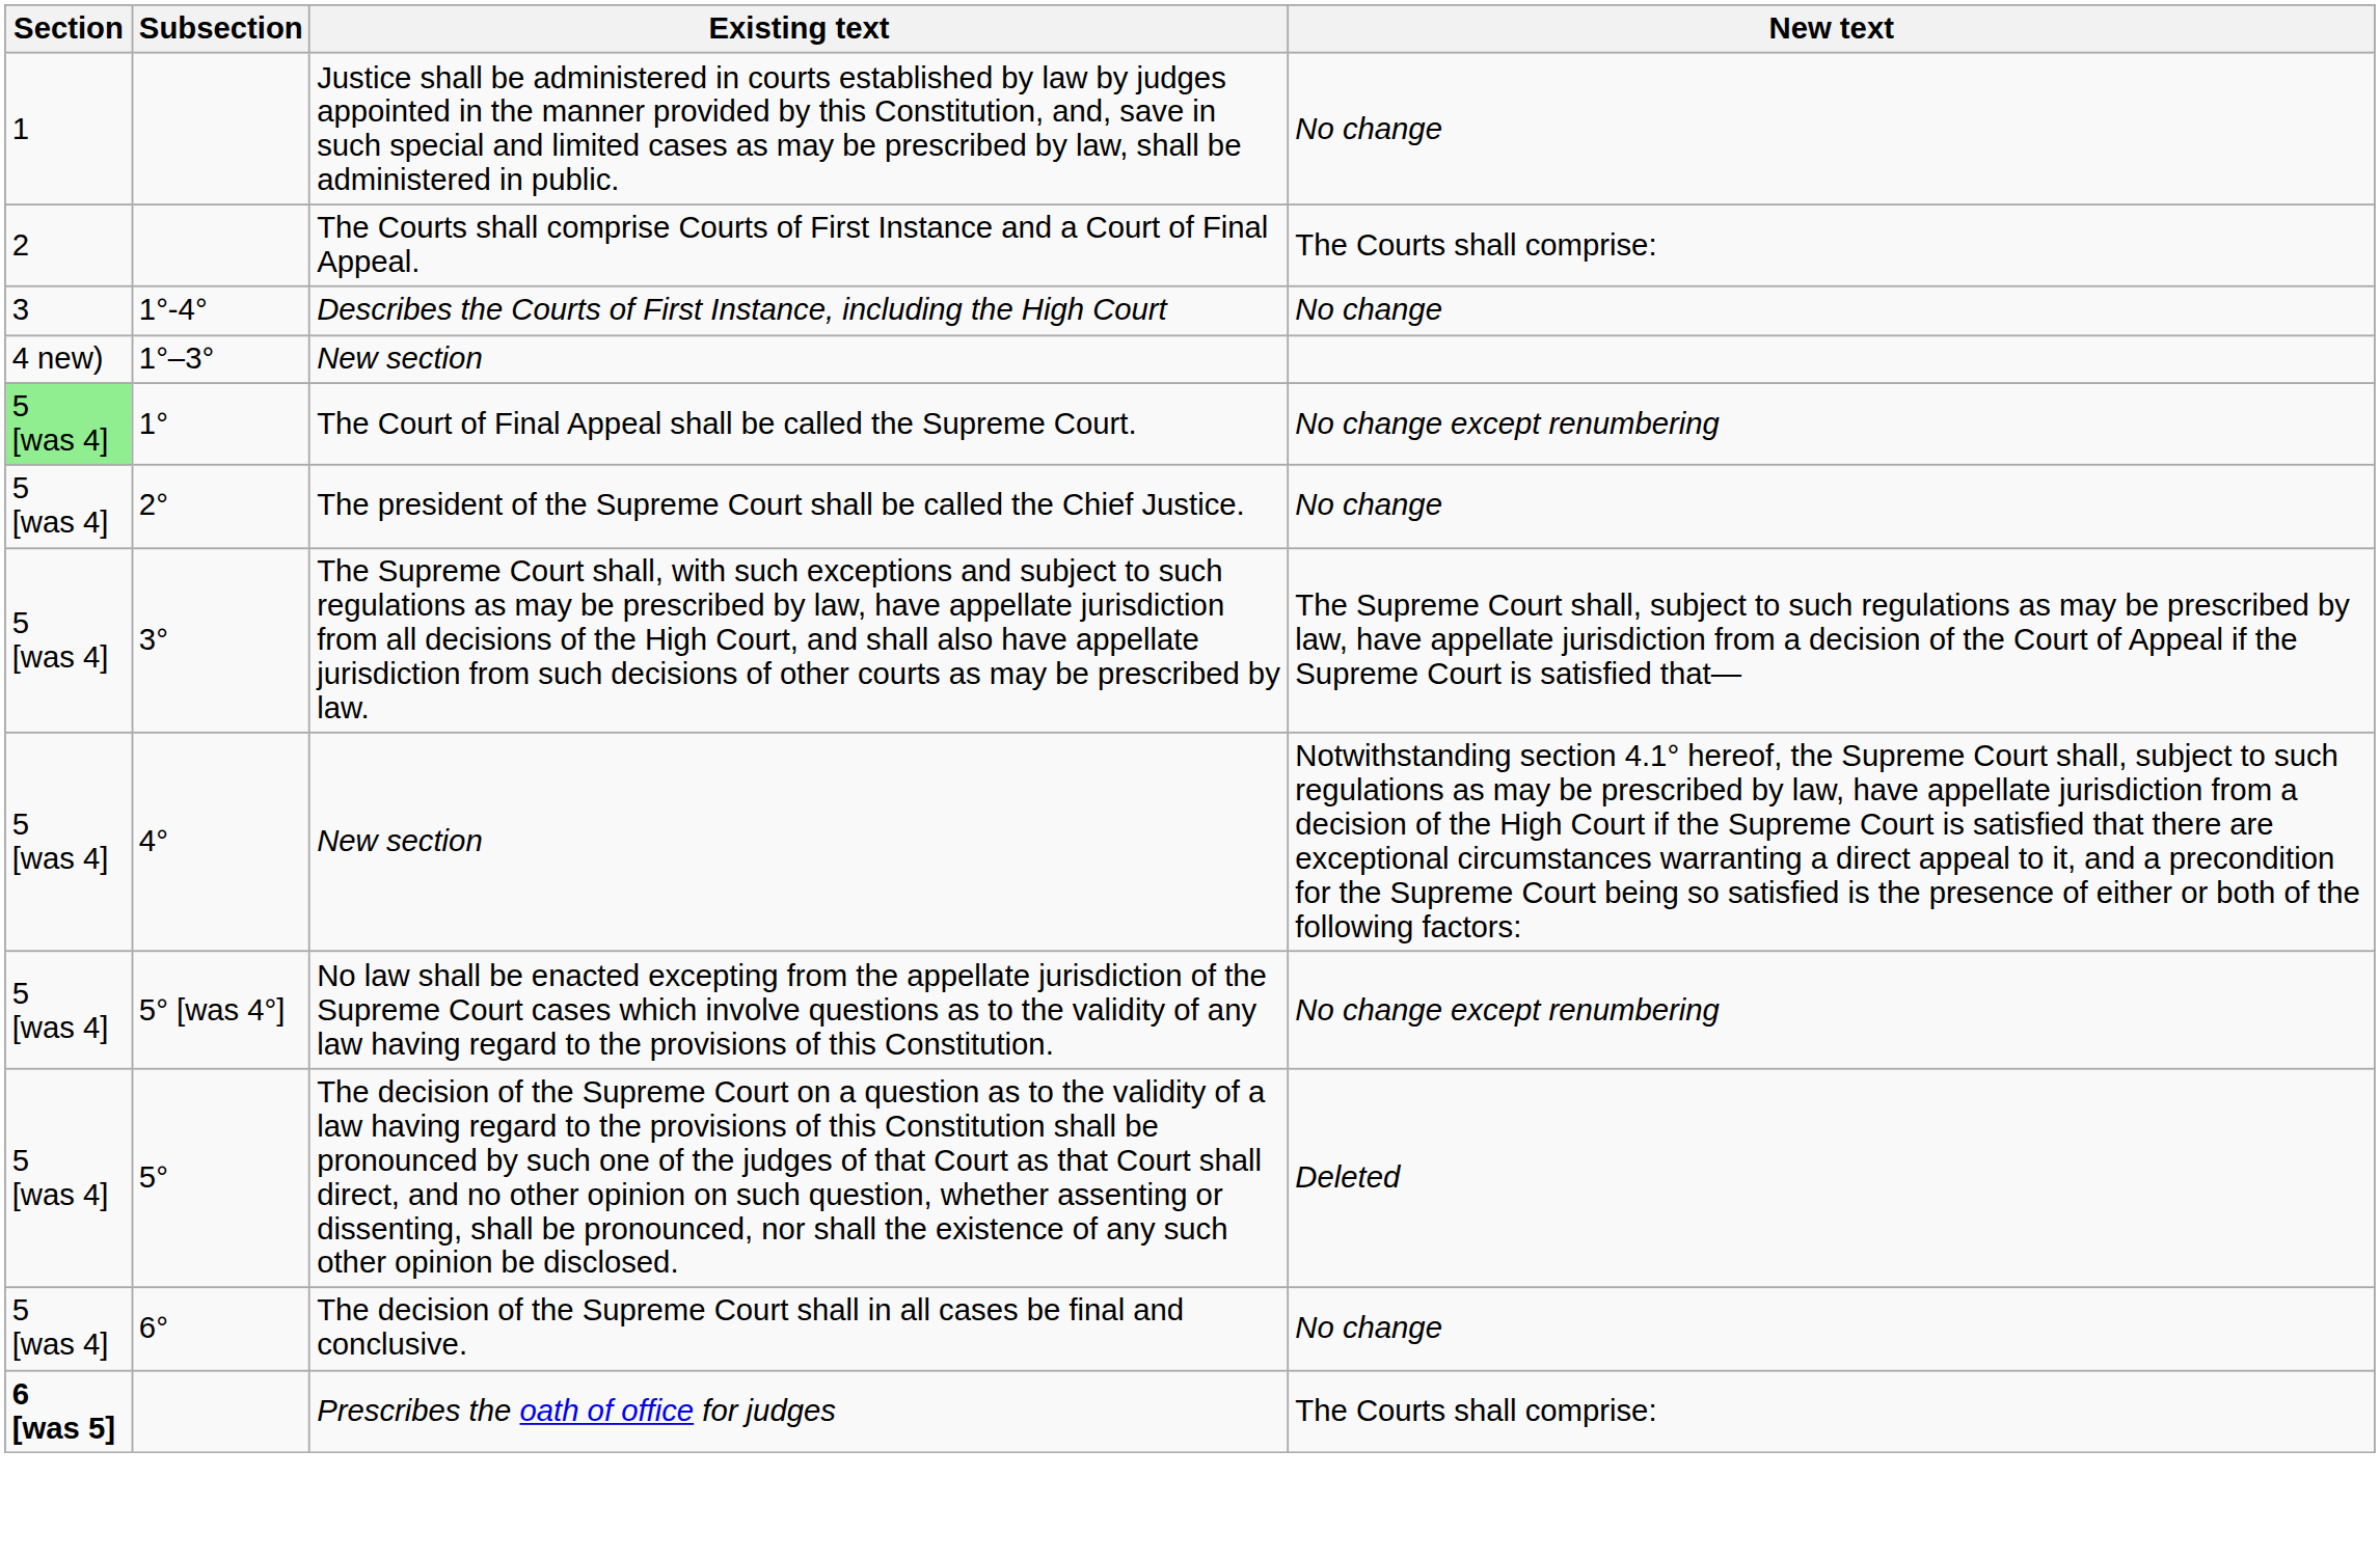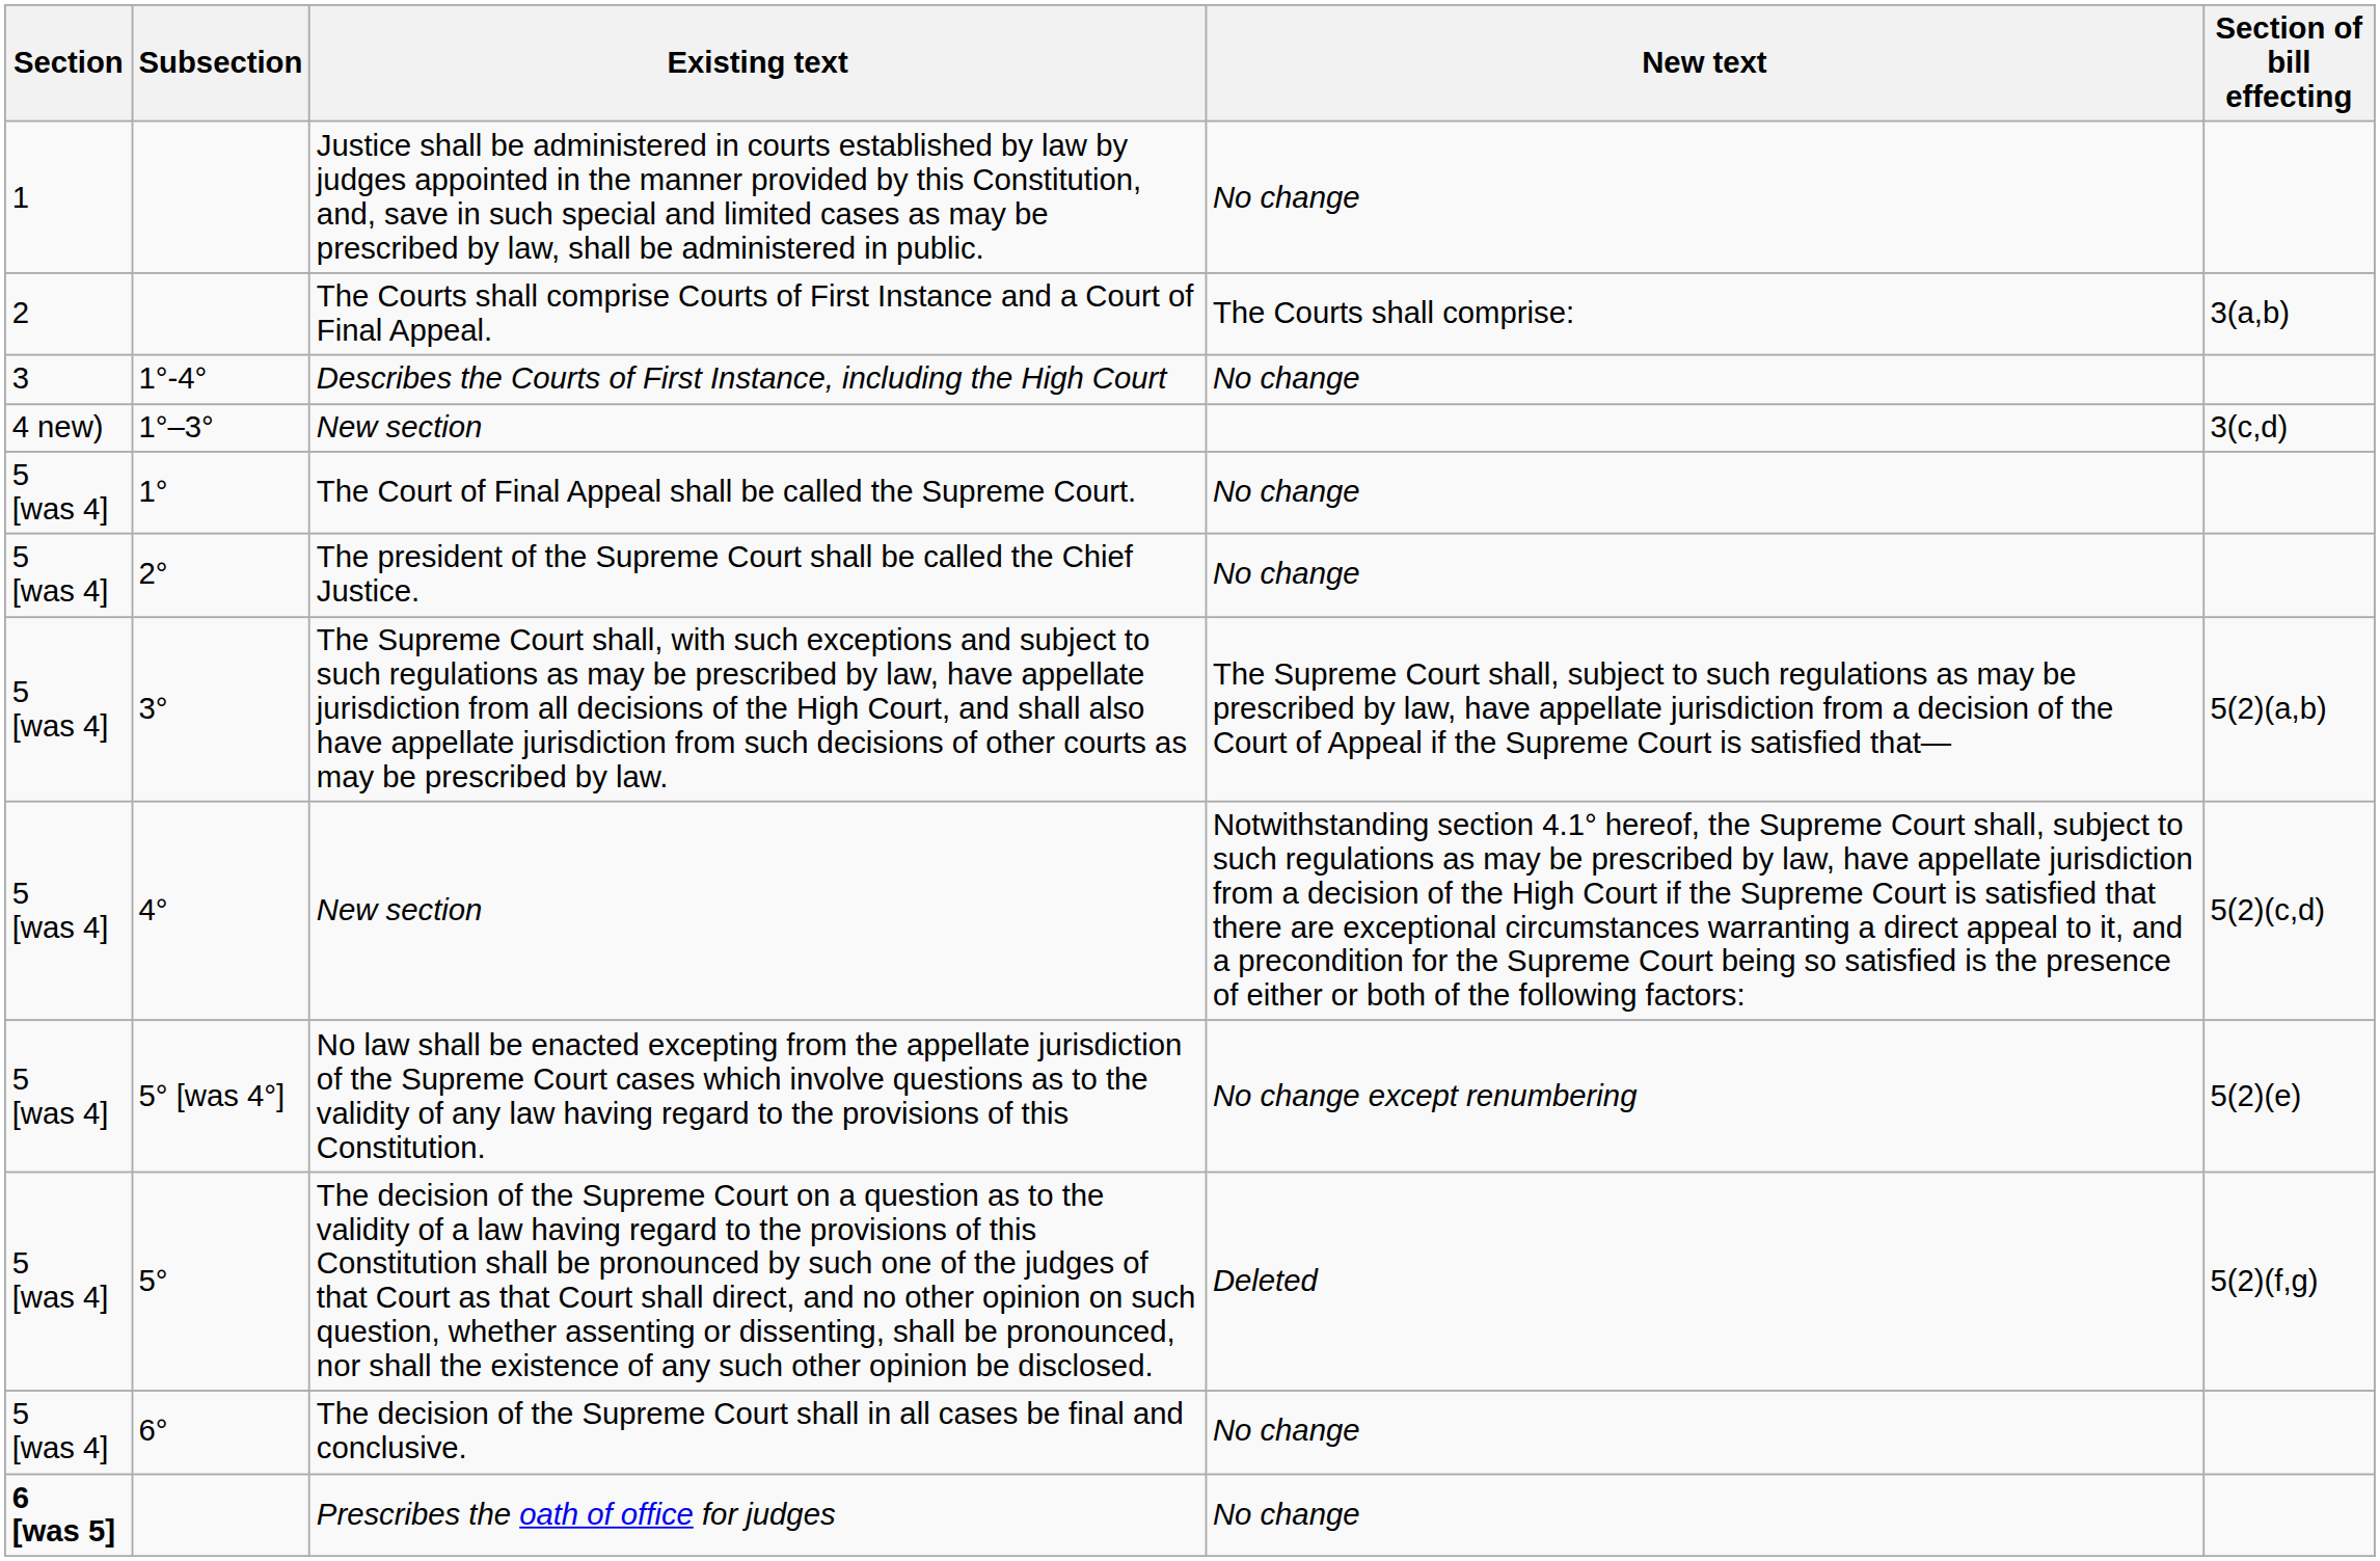 <table class="wikitable">
 <tr>
 <th>Section</th>
 <th>Subsection</th>
 <th>Existing text</th>
 <th>New text</th>
+<th>Section of bill effecting</th>
 </tr>
 <tr>
 <td>1</td>
 <td></td>
 <td>Justice shall be administered in courts established by law by judges appointed in the manner provided by this Constitution, and, save in such special and limited cases as may be prescribed by law, shall be administered in public.</td>
 <td><em>No change</em></td>
+<td></td>
 </tr>
 <tr>
 <td>2</td>
 <td></td>
 <td>The Courts shall comprise Courts of First Instance and a Court of Final Appeal.</td>
 <td>The Courts shall comprise:<br></td>
+<td>3(a,b)</td>
 </tr>
 <tr>
 <td>3</td>
 <td>1°-4°</td>
 <td><em>Describes the Courts of First Instance, including the High Court</em></td>
 <td><em>No change</em></td>
+<td></td>
 </tr>
 <tr>
 <td>4 new)</td>
 <td>1°–3°</td>
 <td><em>New section</em></td>
 <td><br></td>
+<td>3(c,d)</td>
 </tr>
 <tr>
-<td style="background: lightgreen;">5 [was 4]</td>
+<td>5 [was 4]</td>
 <td>1°</td>
 <td>The Court of Final Appeal shall be called the Supreme Court.</td>
-<td><em>No change except renumbering</em></td>
+<td><em>No change</em></td>
+<td></td>
 </tr>
 <tr>
 <td>5 [was 4]</td>
 <td>2°</td>
 <td>The president of the Supreme Court shall be called the Chief Justice.</td>
 <td><em>No change</em></td>
+<td></td>
 </tr>
 <tr>
 <td>5 [was 4]</td>
 <td>3°</td>
 <td>The Supreme Court shall, with such exceptions and subject to such regulations as may be prescribed by law, have appellate jurisdiction from all decisions of the High Court, and shall also have appellate jurisdiction from such decisions of other courts as may be prescribed by law.</td>
 <td>The Supreme Court shall, subject to such regulations as may be prescribed by law, have appellate jurisdiction from a decision of the Court of Appeal if the Supreme Court is satisfied that—<br></td>
+<td>5(2)(a,b)</td>
 </tr>
 <tr>
 <td>5 [was 4]</td>
 <td>4°</td>
 <td><em>New section</em></td>
 <td>Notwithstanding section 4.1° hereof, the Supreme Court shall, subject to such regulations as may be prescribed by law, have appellate jurisdiction from a decision of the High Court if the Supreme Court is satisfied that there are exceptional circumstances warranting a direct appeal to it, and a precondition for the Supreme Court being so satisfied is the presence of either or both of the following factors:<br></td>
+<td>5(2)(c,d)</td>
 </tr>
 <tr>
 <td>5 [was 4]</td>
 <td>5° [was 4°]</td>
 <td>No law shall be enacted excepting from the appellate jurisdiction of the Supreme Court cases which involve questions as to the validity of any law having regard to the provisions of this Constitution.</td>
 <td><em>No change except renumbering</em></td>
+<td>5(2)(e)</td>
 </tr>
 <tr>
 <td>5 [was 4]</td>
 <td>5°</td>
 <td>The decision of the Supreme Court on a question as to the validity of a law having regard to the provisions of this Constitution shall be pronounced by such one of the judges of that Court as that Court shall direct, and no other opinion on such question, whether assenting or dissenting, shall be pronounced, nor shall the existence of any such other opinion be disclosed.</td>
 <td><em>Deleted</em></td>
+<td>5(2)(f,g)</td>
 </tr>
 <tr>
 <td>5 [was 4]</td>
 <td>6°</td>
 <td>The decision of the Supreme Court shall in all cases be final and conclusive.</td>
 <td><em>No change</em></td>
+<td></td>
 </tr>
 <tr>
 <td><strong>6 [was 5]</strong></td>
 <td></td>
 <td><em>Prescribes the <a href='#'>oath of office</a> for judges</em></td>
-<td>The Courts shall comprise:<br></td>
+<td><em>No change</em></td>
+<td></td>
 </tr>
 </table>
